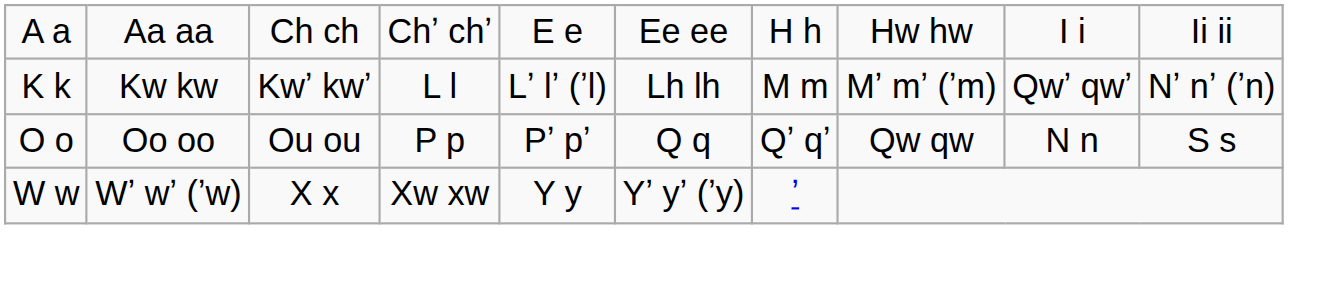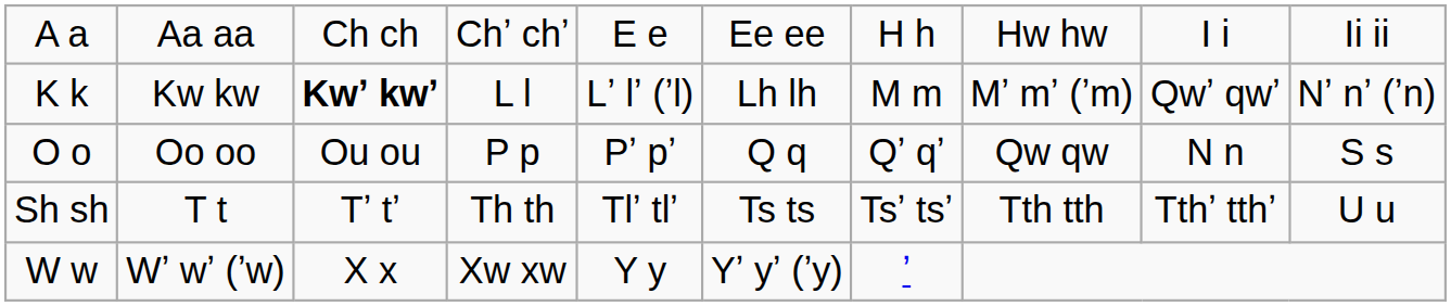 <table class="wikitable" style="text-align: center">
 <tr>
 <td>A a</td>
 <td>Aa aa</td>
 <td>Ch ch</td>
 <td>Chʼ chʼ</td>
 <td>E e</td>
 <td>Ee ee</td>
 <td>H h</td>
 <td>Hw hw</td>
 <td>I i</td>
 <td>Ii ii</td>
 </tr>
 <tr>
 <td>K k</td>
 <td>Kw kw</td>
-<td>Kwʼ kwʼ</td>
+<td><strong>Kwʼ kwʼ</strong></td>
 <td>L l</td>
 <td>Lʼ lʼ (ʼl)</td>
 <td>Lh lh</td>
 <td>M m</td>
 <td>Mʼ mʼ (ʼm)</td>
 <td>Qwʼ qwʼ</td>
 <td>Nʼ nʼ (ʼn)</td>
 </tr>
 <tr>
 <td>O o</td>
 <td>Oo oo</td>
 <td>Ou ou</td>
 <td>P p</td>
 <td>Pʼ pʼ</td>
 <td>Q q</td>
 <td>Qʼ qʼ</td>
 <td>Qw qw</td>
 <td>N n</td>
 <td>S s</td>
 </tr>
 <tr>
+<td>Sh sh</td>
+<td>T t</td>
+<td>Tʼ tʼ</td>
+<td>Th th</td>
+<td>Tlʼ tlʼ</td>
+<td>Ts ts</td>
+<td>Tsʼ tsʼ</td>
+<td>Tth tth</td>
+<td>Tthʼ tthʼ</td>
+<td>U u</td>
+</tr>
+<tr>
 <td>W w</td>
 <td>Wʼ wʼ (ʼw)</td>
 <td>X x</td>
 <td>Xw xw</td>
 <td>Y y</td>
 <td>Yʼ yʼ (ʼy)</td>
 <td><a href='#'>ʼ</a></td>
 </tr>
 </table>
